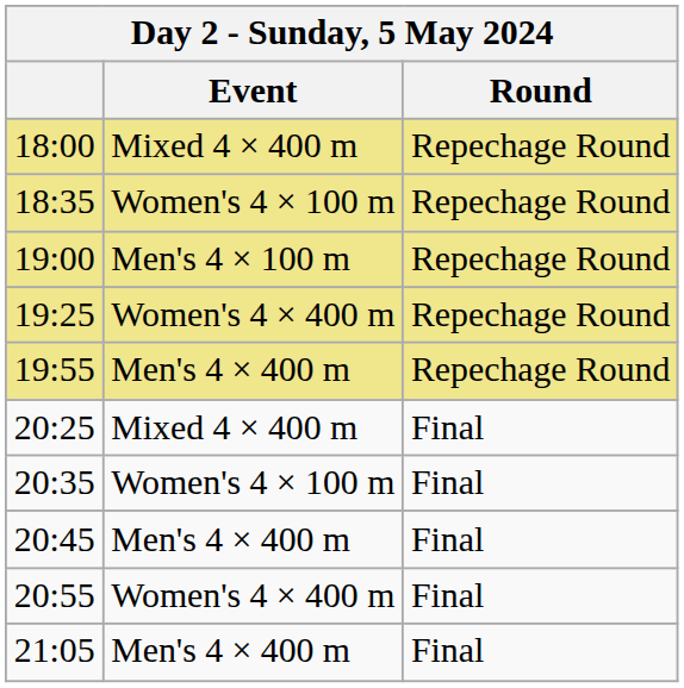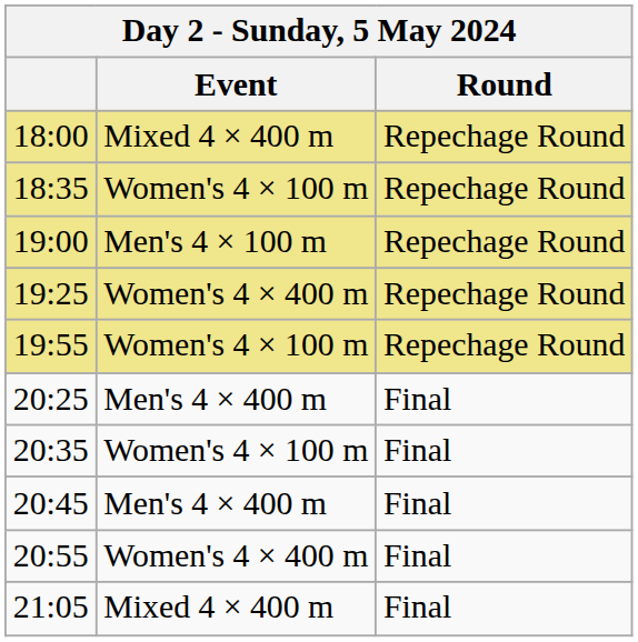 <table class="wikitable">
 <tr>
 <th colspan="6">Day 2 - Sunday, 5 May 2024</th>
 </tr>
 <tr>
 <th></th>
 <th>Event</th>
 <th colspan="2">Round</th>
 </tr>
 <tr bgcolor=#f0e68c>
 <td>18:00</td>
 <td>Mixed 4 × 400 m</td>
 <td>Repechage Round</td>
 </tr>
 <tr bgcolor=#f0e68c>
 <td>18:35</td>
 <td>Women's 4 × 100 m</td>
 <td>Repechage Round</td>
 </tr>
 <tr bgcolor=#f0e68c>
 <td>19:00</td>
 <td>Men's 4 × 100 m</td>
 <td>Repechage Round</td>
 </tr>
 <tr bgcolor=#f0e68c>
 <td>19:25</td>
 <td>Women's 4 × 400 m</td>
 <td>Repechage Round</td>
 </tr>
 <tr bgcolor=#f0e68c>
 <td>19:55</td>
-<td>Men's 4 × 400 m</td>
+<td>Women's 4 × 100 m</td>
 <td>Repechage Round</td>
 </tr>
 <tr>
 <td>20:25</td>
-<td>Mixed 4 × 400 m</td>
+<td>Men's 4 × 400 m</td>
 <td>Final</td>
 </tr>
 <tr>
 <td>20:35</td>
 <td>Women's 4 × 100 m</td>
 <td>Final</td>
 </tr>
 <tr>
 <td>20:45</td>
 <td>Men's 4 × 400 m</td>
 <td>Final</td>
 </tr>
 <tr>
 <td>20:55</td>
 <td>Women's 4 × 400 m</td>
 <td>Final</td>
 </tr>
 <tr>
 <td>21:05</td>
-<td>Men's 4 × 400 m</td>
+<td>Mixed 4 × 400 m</td>
 <td>Final</td>
 </tr>
 </table>
